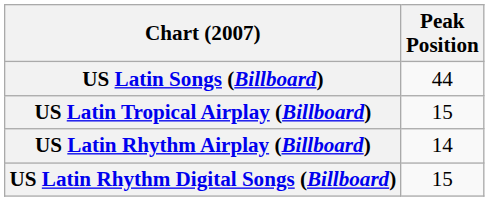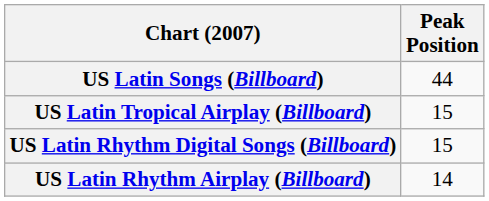 <table class="wikitable plainrowheaders" style="text-align:center;">
 <tr>
 <th scope="col">Chart (2007)</th>
 <th scope="col">Peak <br> Position</th>
 </tr>
 <tr>
 <th scope="row">US <a href='#'>Latin Songs</a> (<em><a href='#'>Billboard</a></em>)</th>
 <td style="text-align:center;">44</td>
 </tr>
 <tr>
 <th scope="row">US <a href='#'>Latin Tropical Airplay</a> (<em><a href='#'>Billboard</a></em>)</th>
 <td style="text-align:center;">15</td>
 </tr>
 <tr>
+<th scope="row">US <a href='#'>Latin Rhythm Digital Songs</a> (<em><a href='#'>Billboard</a></em>)</th>
+<td style="text-align:center;">15</td>
+</tr>
+<tr>
 <th scope="row">US <a href='#'>Latin Rhythm Airplay</a> (<em><a href='#'>Billboard</a></em>)</th>
 <td style="text-align:center;">14</td>
 </tr>
-<tr>
-<th scope="row">US <a href='#'>Latin Rhythm Digital Songs</a> (<em><a href='#'>Billboard</a></em>)</th>
-<td style="text-align:center;">15</td>
-</tr>
 </table>
